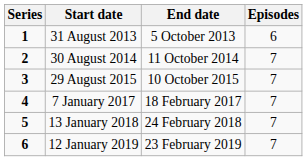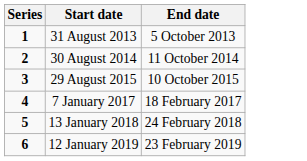 <table class="wikitable" style="text-align:center">
 <tr>
 <th>Series</th>
 <th>Start date</th>
 <th>End date</th>
-<th>Episodes</th>
 </tr>
 <tr>
 <td><strong>1</strong></td>
 <td>31 August 2013</td>
 <td>5 October 2013</td>
-<td>6</td>
 </tr>
 <tr>
 <td><strong>2</strong></td>
 <td>30 August 2014</td>
 <td>11 October 2014</td>
-<td>7</td>
 </tr>
 <tr>
 <td><strong>3</strong></td>
 <td>29 August 2015</td>
 <td>10 October 2015</td>
-<td>7</td>
 </tr>
 <tr>
 <td><strong>4</strong></td>
 <td>7 January 2017</td>
 <td>18 February 2017</td>
-<td>7</td>
 </tr>
 <tr>
 <td><strong>5</strong></td>
 <td>13 January 2018</td>
 <td>24 February 2018</td>
-<td>7</td>
 </tr>
 <tr>
 <td><strong>6</strong></td>
 <td>12 January 2019</td>
 <td>23 February 2019</td>
-<td>7</td>
 </tr>
 </table>
